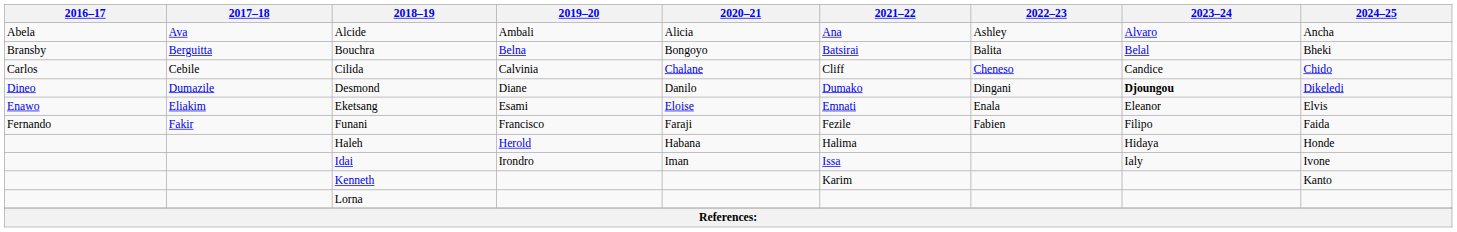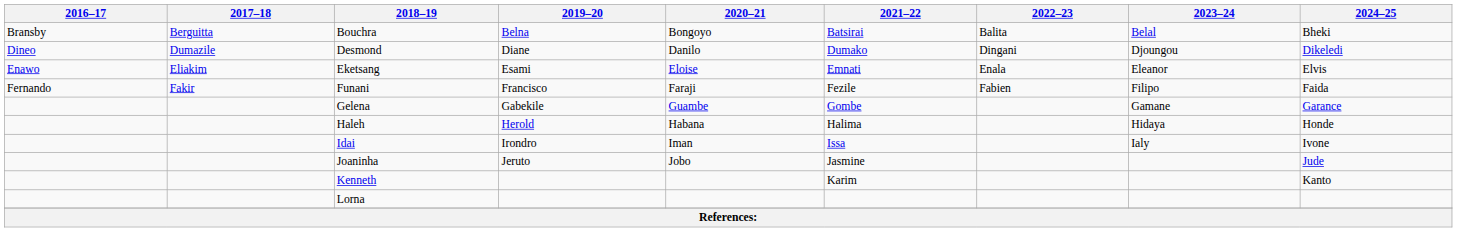 <table class="wikitable" width="100%">
 <tr>
 <th><a href='#'>2016–17</a></th>
 <th><a href='#'>2017–18</a></th>
 <th><a href='#'>2018–19</a></th>
 <th><a href='#'>2019–20</a></th>
 <th><a href='#'>2020–21</a></th>
 <th><a href='#'>2021–22</a></th>
 <th><a href='#'>2022–23</a></th>
 <th><a href='#'>2023–24</a></th>
 <th><a href='#'>2024–25</a></th>
 </tr>
 <tr>
-<td>Abela</td>
-<td><a href='#'>Ava</a></td>
-<td>Alcide</td>
-<td>Ambali</td>
-<td>Alicia</td>
-<td><a href='#'>Ana</a></td>
-<td>Ashley</td>
-<td><a href='#'>Alvaro</a></td>
-<td>Ancha</td>
-</tr>
-<tr>
 <td>Bransby</td>
 <td><a href='#'>Berguitta</a></td>
 <td>Bouchra</td>
 <td><a href='#'>Belna</a></td>
 <td>Bongoyo</td>
 <td><a href='#'>Batsirai</a></td>
 <td>Balita</td>
 <td><a href='#'>Belal</a></td>
 <td>Bheki</td>
 </tr>
 <tr>
-<td>Carlos</td>
-<td>Cebile</td>
-<td>Cilida</td>
-<td>Calvinia</td>
-<td><a href='#'>Chalane</a></td>
-<td>Cliff</td>
-<td><a href='#'>Cheneso</a></td>
-<td>Candice</td>
-<td><a href='#'>Chido</a></td>
-</tr>
-<tr>
 <td><a href='#'>Dineo</a></td>
 <td><a href='#'>Dumazile</a></td>
 <td>Desmond</td>
 <td>Diane</td>
 <td>Danilo</td>
 <td><a href='#'>Dumako</a></td>
 <td>Dingani</td>
-<td><strong>Djoungou</strong></td>
+<td>Djoungou</td>
 <td><a href='#'>Dikeledi</a></td>
 </tr>
 <tr>
 <td><a href='#'>Enawo</a></td>
 <td><a href='#'>Eliakim</a></td>
 <td>Eketsang</td>
 <td>Esami</td>
 <td><a href='#'>Eloise</a></td>
 <td><a href='#'>Emnati</a></td>
 <td>Enala</td>
 <td>Eleanor</td>
 <td>Elvis</td>
 </tr>
 <tr>
 <td>Fernando</td>
 <td><a href='#'>Fakir</a></td>
 <td>Funani</td>
 <td>Francisco</td>
 <td>Faraji</td>
 <td>Fezile</td>
 <td>Fabien</td>
 <td>Filipo</td>
 <td>Faida</td>
 </tr>
 <tr>
 <td></td>
 <td></td>
+<td>Gelena</td>
+<td>Gabekile</td>
+<td><a href='#'>Guambe</a></td>
+<td><a href='#'>Gombe</a></td>
+<td></td>
+<td>Gamane</td>
+<td><a href='#'>Garance</a></td>
+</tr>
+<tr>
+<td></td>
+<td></td>
 <td>Haleh</td>
 <td><a href='#'>Herold</a></td>
 <td>Habana</td>
 <td>Halima</td>
 <td></td>
 <td>Hidaya</td>
 <td>Honde</td>
 </tr>
 <tr>
 <td></td>
 <td></td>
 <td><a href='#'>Idai</a></td>
 <td>Irondro</td>
 <td>Iman</td>
 <td><a href='#'>Issa</a></td>
 <td></td>
 <td>Ialy</td>
 <td>Ivone</td>
+</tr>
+<tr>
+<td></td>
+<td></td>
+<td>Joaninha</td>
+<td>Jeruto</td>
+<td>Jobo</td>
+<td>Jasmine</td>
+<td></td>
+<td></td>
+<td><a href='#'>Jude</a></td>
 </tr>
 <tr>
 <td></td>
 <td></td>
 <td><a href='#'>Kenneth</a></td>
 <td></td>
 <td></td>
 <td>Karim</td>
 <td></td>
 <td></td>
 <td>Kanto</td>
 </tr>
 <tr>
 <td></td>
 <td></td>
 <td>Lorna</td>
 <td></td>
 <td></td>
 <td></td>
 <td></td>
 <td></td>
 <td></td>
 </tr>
 <tr>
 </tr>
 <tr class="sortbottom">
 <th colspan="9">References:</th>
 </tr>
 </table>
